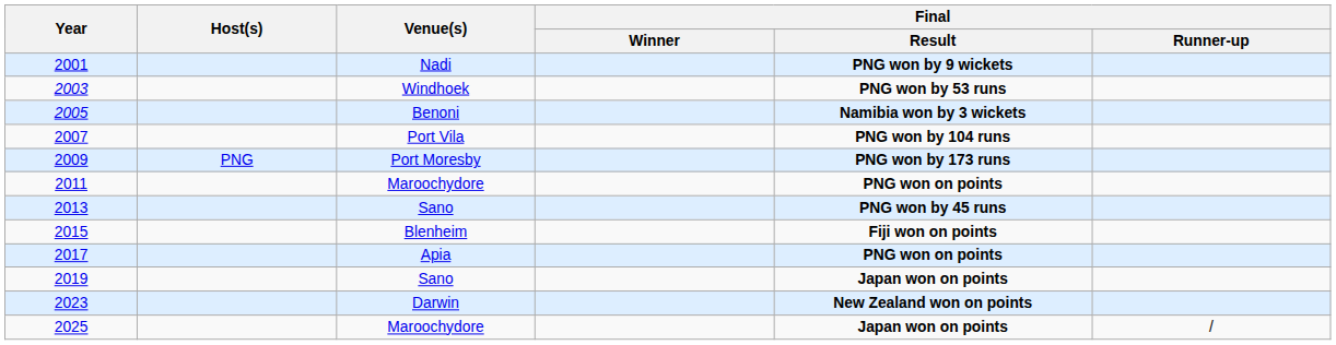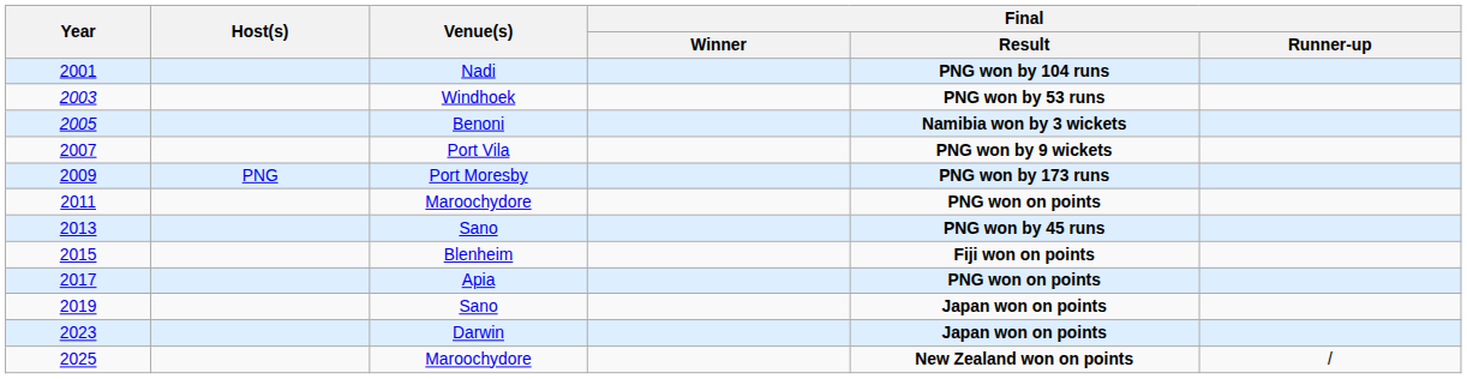 <table class="wikitable" style="font-size:90%; width: 100%; text-align: center;">
 <tr>
 <th rowspan=2 width=10%>Year</th>
 <th rowspan=2 width=15%>Host(s)</th>
 <th rowspan=2 width=15%>Venue(s)</th>
 <th colspan=3>Final</th>
 </tr>
 <tr>
 <th width=18%>Winner</th>
 <th width=24%>Result</th>
 <th width=18%>Runner-up</th>
 </tr>
 <tr style="background:#ddeeff">
 <td><a href='#'>2001</a></td>
 <td></td>
 <td><a href='#'>Nadi</a></td>
 <td><br></td>
-<td><strong>PNG won by 9 wickets</strong><br></td>
+<td><strong>PNG won by 104 runs</strong><br></td>
 <td><br></td>
 </tr>
 <tr>
 <td><em><a href='#'>2003</a></em><br></td>
 <td></td>
 <td><a href='#'>Windhoek</a></td>
 <td><br></td>
 <td><strong>PNG won by 53 runs</strong><br></td>
 <td><br></td>
 </tr>
 <tr style="background:#ddeeff">
 <td><em><a href='#'>2005</a></em><br></td>
 <td></td>
 <td><a href='#'>Benoni</a></td>
 <td><br></td>
 <td><strong>Namibia won by 3 wickets</strong><br></td>
 <td><br></td>
 </tr>
 <tr>
 <td><a href='#'>2007</a></td>
 <td></td>
 <td><a href='#'>Port Vila</a></td>
 <td><br></td>
-<td><strong>PNG won by 104 runs</strong><br></td>
+<td><strong>PNG won by 9 wickets</strong><br></td>
 <td><br></td>
 </tr>
 <tr style="background:#ddeeff">
 <td><a href='#'>2009</a></td>
 <td> <a href='#'>PNG</a></td>
 <td><a href='#'>Port Moresby</a></td>
 <td><br></td>
 <td><strong>PNG won by 173 runs</strong><br></td>
 <td><br></td>
 </tr>
 <tr>
 <td><a href='#'>2011</a></td>
 <td></td>
 <td><a href='#'>Maroochydore</a></td>
 <td><br></td>
 <td><strong>PNG won on points</strong><br></td>
 <td><br></td>
 </tr>
 <tr style="background:#ddeeff">
 <td><a href='#'>2013</a></td>
 <td></td>
 <td><a href='#'>Sano</a></td>
 <td><br></td>
 <td><strong>PNG won by 45 runs</strong><br></td>
 <td><br></td>
 </tr>
 <tr>
 <td><a href='#'>2015</a></td>
 <td></td>
 <td><a href='#'>Blenheim</a></td>
 <td><br></td>
 <td><strong>Fiji won on points</strong><br></td>
 <td><br></td>
 </tr>
 <tr style="background:#ddeeff">
 <td><a href='#'>2017</a></td>
 <td></td>
 <td><a href='#'>Apia</a></td>
 <td><br></td>
 <td><strong>PNG won on points</strong><br></td>
 <td><br></td>
 </tr>
 <tr>
 <td><a href='#'>2019</a></td>
 <td></td>
 <td><a href='#'>Sano</a></td>
 <td><br></td>
 <td><strong>Japan won on points</strong><br></td>
 <td><br></td>
 </tr>
 <tr style="background:#ddeeff">
 <td><a href='#'>2023</a></td>
 <td></td>
 <td><a href='#'>Darwin</a></td>
 <td><br></td>
-<td><strong>New Zealand won on points</strong><br></td>
+<td><strong>Japan won on points</strong><br></td>
 <td><br></td>
 </tr>
 <tr>
 <td><a href='#'>2025</a></td>
 <td></td>
 <td><a href='#'>Maroochydore</a></td>
 <td><br></td>
-<td><strong>Japan won on points</strong><br></td>
+<td><strong>New Zealand won on points</strong><br></td>
 <td>/<br></td>
 </tr>
 </table>
